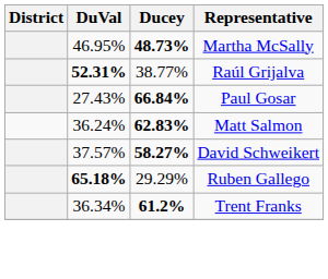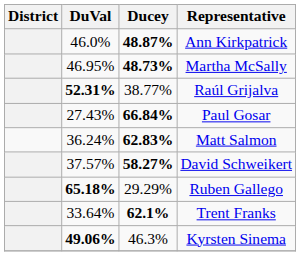 <table class=wikitable>
 <tr>
 <th>District</th>
 <th>DuVal</th>
 <th>Ducey</th>
 <th>Representative</th>
+</tr>
+<tr align=center>
+<th></th>
+<td>46.0%</td>
+<td><strong>48.87%</strong></td>
+<td><a href='#'>Ann Kirkpatrick</a></td>
 </tr>
 <tr align=center>
 <th></th>
 <td>46.95%</td>
 <td><strong>48.73%</strong></td>
 <td><a href='#'>Martha McSally</a></td>
 </tr>
 <tr align=center>
 <th></th>
 <td><strong>52.31%</strong></td>
 <td>38.77%</td>
 <td><a href='#'>Raúl Grijalva</a></td>
 </tr>
 <tr align=center>
 <th></th>
 <td>27.43%</td>
 <td><strong>66.84%</strong></td>
 <td><a href='#'>Paul Gosar</a></td>
 </tr>
 <tr align=center>
 <td></td>
 <td>36.24%</td>
 <td><strong>62.83%</strong></td>
 <td><a href='#'>Matt Salmon</a></td>
 </tr>
 <tr align=center>
 <th></th>
 <td>37.57%</td>
 <td><strong>58.27%</strong></td>
 <td><a href='#'>David Schweikert</a></td>
 </tr>
 <tr align=center>
 <th></th>
 <td><strong>65.18%</strong></td>
 <td>29.29%</td>
 <td><a href='#'>Ruben Gallego</a></td>
 </tr>
 <tr align=center>
 <th></th>
-<td>36.34%</td>
-<td><strong>61.2%</strong></td>
+<td>33.64%</td>
+<td><strong>62.1%</strong></td>
 <td><a href='#'>Trent Franks</a></td>
+</tr>
+<tr align=center>
+<th></th>
+<td><strong>49.06%</strong></td>
+<td>46.3%</td>
+<td><a href='#'>Kyrsten Sinema</a></td>
 </tr>
 <tr align=center>
 </tr>
 </table>
